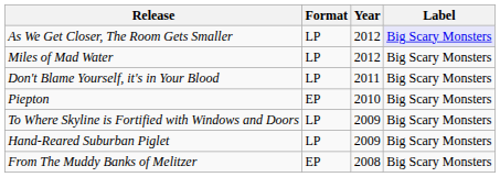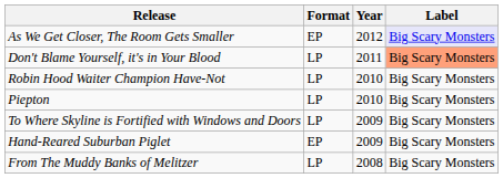 <table class="wikitable">
 <tr>
 <th>Release</th>
 <th>Format</th>
 <th>Year</th>
 <th>Label</th>
 </tr>
 <tr>
 <td><em>As We Get Closer, The Room Gets Smaller</em></td>
-<td>LP</td>
+<td>EP</td>
 <td>2012</td>
 <td style="background: lavender;"><a href='#'>Big Scary Monsters</a></td>
-</tr>
-<tr>
-<td><em>Miles of Mad Water</em></td>
-<td>LP</td>
-<td>2012</td>
-<td>Big Scary Monsters</td>
 </tr>
 <tr>
 <td><em>Don't Blame Yourself, it's in Your Blood</em></td>
 <td>LP</td>
 <td>2011</td>
+<td style="background: lightsalmon;">Big Scary Monsters</td>
+</tr>
+<tr>
+<td><em>Robin Hood Waiter Champion Have-Not</em></td>
+<td>LP</td>
+<td>2010</td>
 <td>Big Scary Monsters</td>
 </tr>
 <tr>
 <td><em>Piepton</em></td>
-<td>EP</td>
+<td>LP</td>
 <td>2010</td>
 <td>Big Scary Monsters</td>
 </tr>
 <tr>
 <td><em>To Where Skyline is Fortified with Windows and Doors</em></td>
 <td>LP</td>
 <td>2009</td>
 <td>Big Scary Monsters</td>
 </tr>
 <tr>
 <td><em>Hand-Reared Suburban Piglet</em></td>
-<td>LP</td>
+<td>EP</td>
 <td>2009</td>
 <td>Big Scary Monsters</td>
 </tr>
 <tr>
 <td><em>From The Muddy Banks of Melitzer</em></td>
-<td>EP</td>
+<td>LP</td>
 <td>2008</td>
 <td>Big Scary Monsters</td>
 </tr>
 </table>
